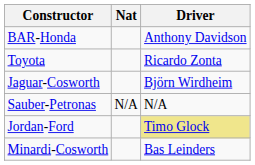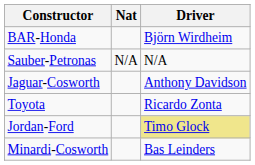 <table class="wikitable" style="font-size: 95%">
 <tr>
 <th>Constructor</th>
 <th>Nat</th>
 <th>Driver</th>
 </tr>
 <tr>
 <td><a href='#'>BAR</a>-<a href='#'>Honda</a></td>
 <td></td>
+<td><a href='#'>Björn Wirdheim</a></td>
+</tr>
+<tr>
+<td><a href='#'>Sauber</a>-<a href='#'>Petronas</a></td>
+<td>N/A</td>
+<td>N/A</td>
+</tr>
+<tr>
+<td><a href='#'>Jaguar</a>-<a href='#'>Cosworth</a></td>
+<td></td>
 <td><a href='#'>Anthony Davidson</a></td>
 </tr>
 <tr>
 <td><a href='#'>Toyota</a></td>
 <td></td>
 <td><a href='#'>Ricardo Zonta</a></td>
-</tr>
-<tr>
-<td><a href='#'>Jaguar</a>-<a href='#'>Cosworth</a></td>
-<td></td>
-<td><a href='#'>Björn Wirdheim</a></td>
-</tr>
-<tr>
-<td><a href='#'>Sauber</a>-<a href='#'>Petronas</a></td>
-<td>N/A</td>
-<td>N/A</td>
 </tr>
 <tr>
 <td><a href='#'>Jordan</a>-<a href='#'>Ford</a></td>
 <td></td>
 <td style="background: khaki;"><a href='#'>Timo Glock</a></td>
 </tr>
 <tr>
 <td><a href='#'>Minardi</a>-<a href='#'>Cosworth</a></td>
 <td></td>
 <td><a href='#'>Bas Leinders</a></td>
 </tr>
 </table>
